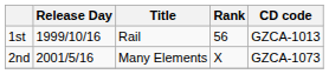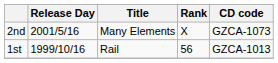 <table class=wikitable style="font-size:small">
 <tr>
 <th></th>
 <th>Release Day</th>
 <th>Title</th>
 <th>Rank</th>
 <th>CD code</th>
 </tr>
 <tr>
+<td>2nd</td>
+<td>2001/5/16</td>
+<td>Many Elements</td>
+<td>X</td>
+<td>GZCA-1073</td>
+</tr>
+<tr>
 <td>1st</td>
 <td>1999/10/16</td>
 <td>Rail</td>
 <td>56</td>
 <td>GZCA-1013</td>
 </tr>
 <tr>
-<td>2nd</td>
-<td>2001/5/16</td>
-<td>Many Elements</td>
-<td>X</td>
-<td>GZCA-1073</td>
-</tr>
-<tr>
 </tr>
 </table>
